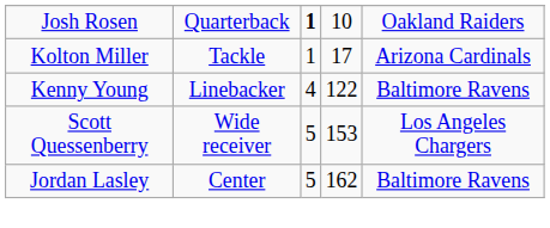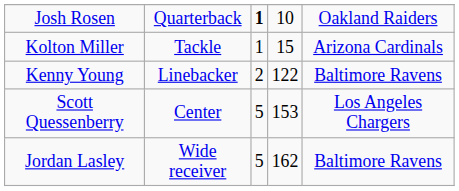 <table class="wikitable" width="65%">
 <tr align="center">
 </tr>
 <tr align="center" bgcolor="">
 <td><a href='#'>Josh Rosen</a></td>
 <td><a href='#'>Quarterback</a></td>
 <td><strong>1</strong></td>
 <td>10</td>
 <td><a href='#'>Oakland Raiders</a></td>
 </tr>
 <tr align="center" bgcolor="">
 <td><a href='#'>Kolton Miller</a></td>
 <td><a href='#'>Tackle</a></td>
 <td>1</td>
-<td>17</td>
+<td>15</td>
 <td><a href='#'>Arizona Cardinals</a></td>
 </tr>
 <tr align="center" bgcolor="">
 <td><a href='#'>Kenny Young</a></td>
 <td><a href='#'>Linebacker</a></td>
-<td>4</td>
+<td>2</td>
 <td>122</td>
 <td><a href='#'>Baltimore Ravens</a></td>
 </tr>
 <tr align="center" bgcolor="">
 <td><a href='#'>Scott Quessenberry</a></td>
-<td><a href='#'>Wide receiver</a></td>
+<td><a href='#'>Center</a></td>
 <td>5</td>
 <td>153</td>
 <td><a href='#'>Los Angeles Chargers</a></td>
 </tr>
 <tr align="center" bgcolor="">
 <td><a href='#'>Jordan Lasley</a></td>
-<td><a href='#'>Center</a></td>
+<td><a href='#'>Wide receiver</a></td>
 <td>5</td>
 <td>162</td>
 <td><a href='#'>Baltimore Ravens</a></td>
 </tr>
 </table>
